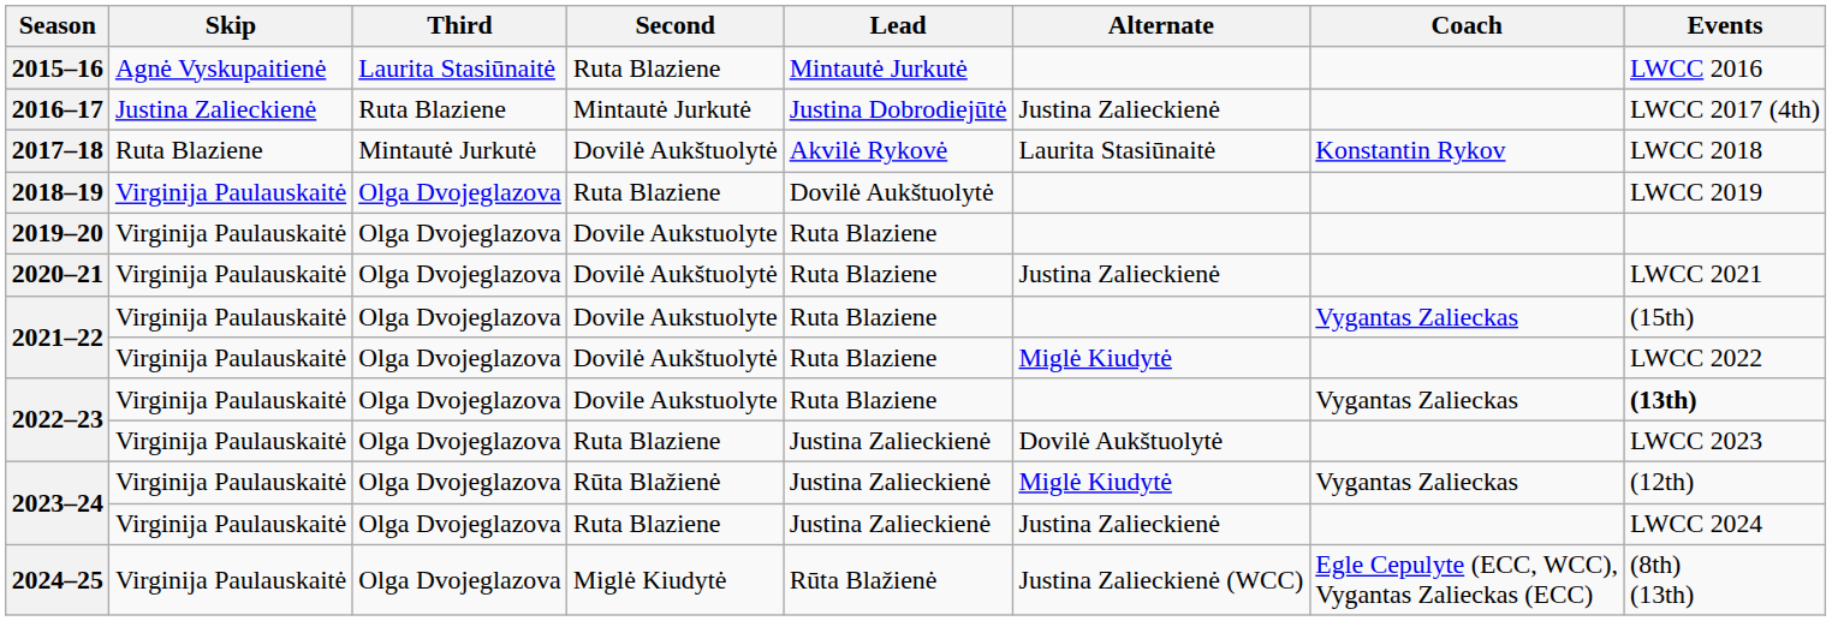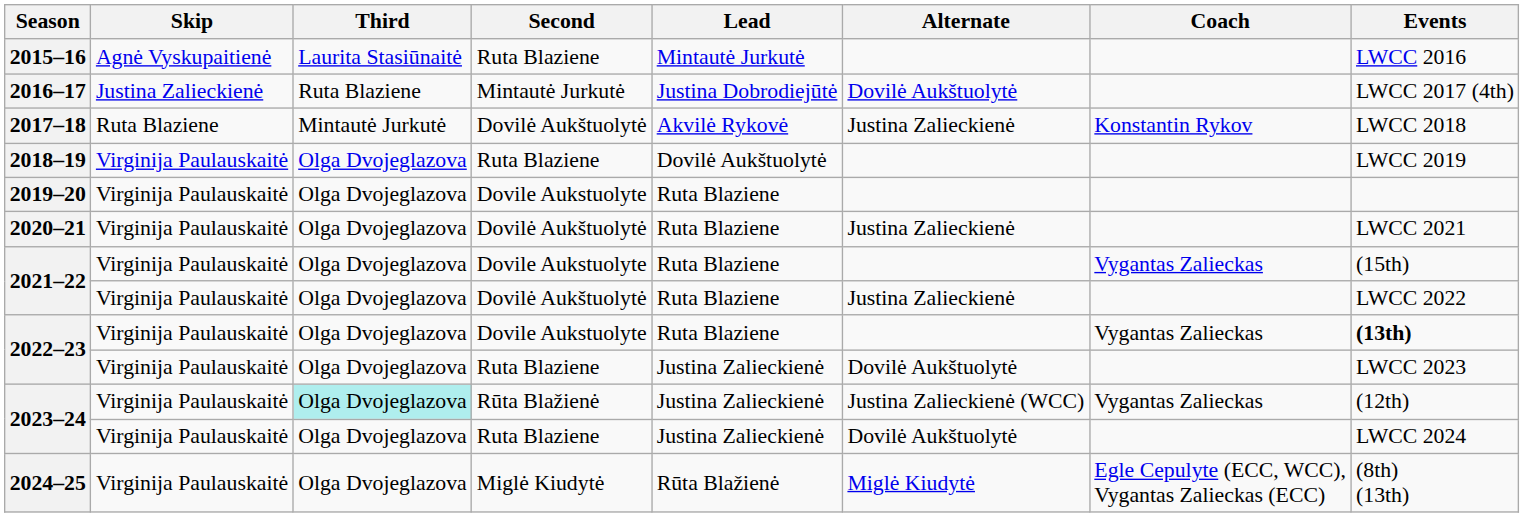 <table class="wikitable">
 <tr>
 <th scope="col">Season</th>
 <th scope="col">Skip</th>
 <th scope="col">Third</th>
 <th scope="col">Second</th>
 <th scope="col">Lead</th>
 <th scope="col">Alternate</th>
 <th scope="col">Coach</th>
 <th scope="col">Events</th>
 </tr>
 <tr>
 <th scope="row">2015–16</th>
 <td><a href='#'>Agnė Vyskupaitienė</a></td>
 <td><a href='#'>Laurita Stasiūnaitė</a></td>
 <td>Ruta Blaziene</td>
 <td><a href='#'>Mintautė Jurkutė</a></td>
 <td></td>
 <td></td>
 <td><a href='#'>LWCC</a> 2016 </td>
 </tr>
 <tr>
 <th scope="row">2016–17</th>
 <td><a href='#'>Justina Zalieckienė</a></td>
 <td>Ruta Blaziene</td>
 <td>Mintautė Jurkutė</td>
 <td><a href='#'>Justina Dobrodiejūtė</a></td>
-<td>Justina Zalieckienė</td>
+<td><a href='#'>Dovilė Aukštuolytė</a></td>
 <td></td>
 <td>LWCC 2017 (4th)</td>
 </tr>
 <tr>
 <th scope="row">2017–18</th>
 <td>Ruta Blaziene</td>
 <td>Mintautė Jurkutė</td>
 <td>Dovilė Aukštuolytė</td>
 <td><a href='#'>Akvilė Rykovė</a></td>
-<td>Laurita Stasiūnaitė</td>
+<td>Justina Zalieckienė</td>
 <td><a href='#'>Konstantin Rykov</a></td>
 <td>LWCC 2018 </td>
 </tr>
 <tr>
 <th scope="row">2018–19</th>
 <td><a href='#'>Virginija Paulauskaitė</a></td>
 <td><a href='#'>Olga Dvojeglazova</a></td>
 <td>Ruta Blaziene</td>
 <td>Dovilė Aukštuolytė</td>
 <td></td>
 <td></td>
 <td>LWCC 2019 </td>
 </tr>
 <tr>
 <th scope="row">2019–20</th>
 <td>Virginija Paulauskaitė</td>
 <td>Olga Dvojeglazova</td>
 <td>Dovile Aukstuolyte</td>
 <td>Ruta Blaziene</td>
 <td></td>
 <td></td>
 <td></td>
 </tr>
 <tr>
 <th scope="row">2020–21</th>
 <td>Virginija Paulauskaitė</td>
 <td>Olga Dvojeglazova</td>
 <td>Dovilė Aukštuolytė</td>
 <td>Ruta Blaziene</td>
 <td>Justina Zalieckienė</td>
 <td></td>
 <td>LWCC 2021 </td>
 </tr>
 <tr>
 <th scope="row" rowspan="2">2021–22</th>
 <td>Virginija Paulauskaitė</td>
 <td>Olga Dvojeglazova</td>
 <td>Dovile Aukstuolyte</td>
 <td>Ruta Blaziene</td>
 <td></td>
 <td><a href='#'>Vygantas Zalieckas</a></td>
 <td> (15th)</td>
 </tr>
 <tr>
 <td>Virginija Paulauskaitė</td>
 <td>Olga Dvojeglazova</td>
 <td>Dovilė Aukštuolytė</td>
 <td>Ruta Blaziene</td>
-<td><a href='#'>Miglė Kiudytė</a></td>
+<td>Justina Zalieckienė</td>
 <td></td>
 <td>LWCC 2022 </td>
 </tr>
 <tr>
 <th scope="row" rowspan="2">2022–23</th>
 <td>Virginija Paulauskaitė</td>
 <td>Olga Dvojeglazova</td>
 <td>Dovile Aukstuolyte</td>
 <td>Ruta Blaziene</td>
 <td></td>
 <td>Vygantas Zalieckas</td>
 <td><strong> (13th)</strong></td>
 </tr>
 <tr>
 <td>Virginija Paulauskaitė</td>
 <td>Olga Dvojeglazova</td>
 <td>Ruta Blaziene</td>
 <td>Justina Zalieckienė</td>
 <td>Dovilė Aukštuolytė</td>
 <td></td>
 <td>LWCC 2023 </td>
 </tr>
 <tr>
 <th scope="row" rowspan="2">2023–24</th>
 <td>Virginija Paulauskaitė</td>
-<td>Olga Dvojeglazova</td>
+<td style="background: paleturquoise;">Olga Dvojeglazova</td>
 <td>Rūta Blažienė</td>
 <td>Justina Zalieckienė</td>
-<td><a href='#'>Miglė Kiudytė</a></td>
+<td>Justina Zalieckienė (WCC)</td>
 <td>Vygantas Zalieckas</td>
 <td> (12th)</td>
 </tr>
 <tr>
 <td>Virginija Paulauskaitė</td>
 <td>Olga Dvojeglazova</td>
 <td>Ruta Blaziene</td>
 <td>Justina Zalieckienė</td>
-<td>Justina Zalieckienė</td>
+<td>Dovilė Aukštuolytė</td>
 <td></td>
 <td>LWCC 2024 </td>
 </tr>
 <tr>
 <th scope="row">2024–25</th>
 <td>Virginija Paulauskaitė</td>
 <td>Olga Dvojeglazova</td>
 <td>Miglė Kiudytė</td>
 <td>Rūta Blažienė</td>
-<td>Justina Zalieckienė (WCC)</td>
+<td><a href='#'>Miglė Kiudytė</a></td>
 <td><a href='#'>Egle Cepulyte</a> (ECC, WCC),<br>Vygantas Zalieckas (ECC)</td>
 <td> (8th) <br>  (13th)</td>
 </tr>
 </table>
